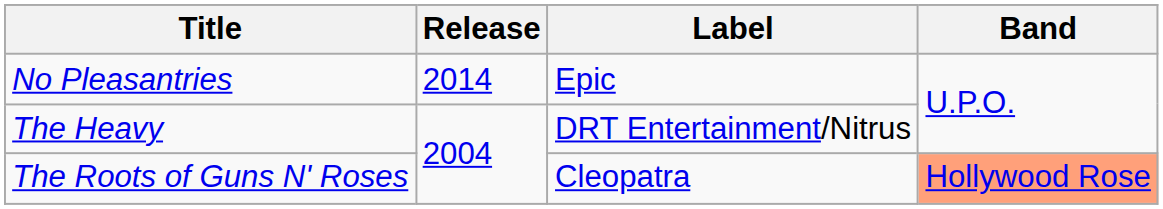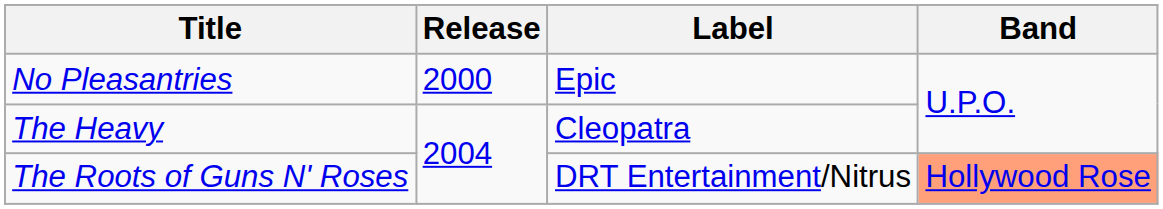 <table class="wikitable">
 <tr>
 <th>Title</th>
 <th>Release</th>
 <th>Label</th>
 <th>Band</th>
 </tr>
 <tr>
 <td><em><a href='#'>No Pleasantries</a></em></td>
-<td><a href='#'>2014</a></td>
+<td><a href='#'>2000</a></td>
 <td><a href='#'>Epic</a></td>
 <td rowspan="2"><a href='#'>U.P.O.</a></td>
 </tr>
 <tr>
 <td><em><a href='#'>The Heavy</a></em></td>
 <td rowspan="2"><a href='#'>2004</a></td>
-<td><a href='#'>DRT Entertainment</a>/Nitrus</td>
+<td><a href='#'>Cleopatra</a></td>
 </tr>
 <tr>
 <td><em><a href='#'>The Roots of Guns N' Roses</a></em></td>
-<td><a href='#'>Cleopatra</a></td>
+<td><a href='#'>DRT Entertainment</a>/Nitrus</td>
 <td style="background: lightsalmon;"><a href='#'>Hollywood Rose</a></td>
 </tr>
 </table>
